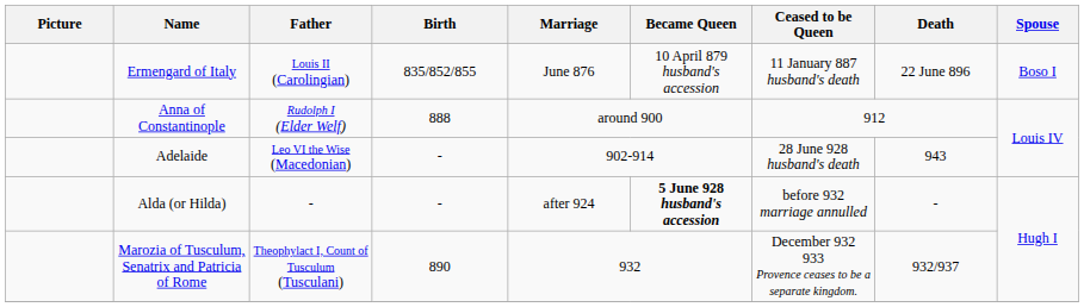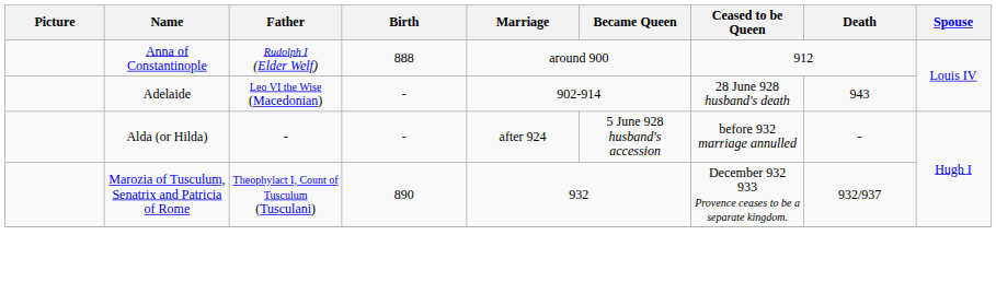 <table width=95% class="wikitable">
 <tr>
 <th width = "8%">Picture</th>
 <th width = "10%">Name</th>
 <th width = "9%">Father</th>
 <th width = "10%">Birth</th>
 <th width = "9%">Marriage</th>
 <th width = "9%">Became Queen</th>
 <th width = "9%">Ceased to be Queen</th>
 <th width = "9%">Death</th>
 <th width = "6%"><a href='#'>Spouse</a></th>
-</tr>
-<tr>
-<td align="center"></td>
-<td align="center"><a href='#'>Ermengard of Italy</a></td>
-<td align="center"><small><a href='#'>Louis II</a></small><br>(<a href='#'>Carolingian</a>)</td>
-<td align="center">835/852/855</td>
-<td align="center">June 876</td>
-<td align="center">10 April 879<br><em>husband's accession</em></td>
-<td align="center">11 January 887<br><em>husband's death</em></td>
-<td align="center">22 June 896</td>
-<td align="center"><a href='#'>Boso I</a></td>
 </tr>
 <tr>
 <td align="center"></td>
 <td align="center"><a href='#'>Anna of Constantinople</a></td>
 <td align="center"><em><small><a href='#'>Rudolph I</a></small><br>(<a href='#'>Elder Welf</a>)</em></td>
 <td align="center">888</td>
 <td align="center" colspan="2">around 900</td>
 <td align="center" colspan="2">912</td>
 <td align="center" rowspan="2"><a href='#'>Louis IV</a></td>
 </tr>
 <tr>
 <td align="center"></td>
 <td align="center">Adelaide</td>
 <td align="center"><small><a href='#'>Leo VI the Wise</a></small><br>(<a href='#'>Macedonian</a>)</td>
 <td align="center">-</td>
 <td align="center" colspan="2">902-914</td>
 <td align="center">28 June 928<br><em>husband's death</em></td>
 <td align="center">943</td>
 </tr>
 <tr>
 <td align="center"></td>
 <td align="center">Alda (or Hilda)</td>
 <td align="center">-</td>
 <td align="center">-</td>
 <td align="center">after 924</td>
-<td align="center"><strong>5 June 928<br><em>husband's accession</em></strong></td>
+<td align="center">5 June 928<br><em>husband's accession</em></td>
 <td align="center">before 932<br><em>marriage annulled</em></td>
 <td align="center">-</td>
 <td align="center" rowspan="2"><a href='#'>Hugh I</a></td>
 </tr>
 <tr>
 <td align="center"></td>
 <td align="center"><a href='#'>Marozia of Tusculum, Senatrix and Patricia of Rome</a></td>
 <td align="center"><small><a href='#'>Theophylact I, Count of Tusculum</a></small><br>(<a href='#'>Tusculani</a>)</td>
 <td align="center">890</td>
 <td align="center" colspan="2">932</td>
 <td align="center">December 932<br>933 <br><small><em>Provence ceases to be a separate kingdom.</em></small></td>
 <td align="center">932/937</td>
 </tr>
 <tr>
 </tr>
 </table>
